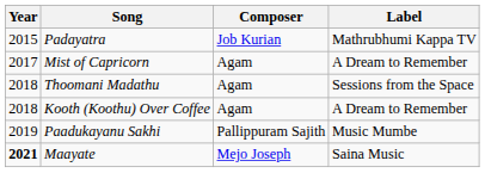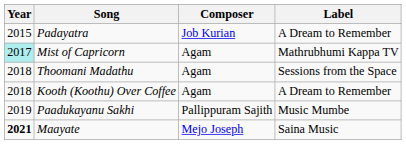 <table class="wikitable">
 <tr>
 <th>Year</th>
 <th>Song</th>
 <th>Composer</th>
 <th>Label</th>
 </tr>
 <tr>
 <td>2015</td>
 <td><em>Padayatra</em></td>
 <td><a href='#'>Job Kurian</a></td>
-<td>Mathrubhumi Kappa TV</td>
+<td>A Dream to Remember</td>
 </tr>
 <tr>
-<td>2017</td>
+<td style="background: paleturquoise;">2017</td>
 <td><em>Mist of Capricorn</em></td>
 <td>Agam</td>
-<td>A Dream to Remember</td>
+<td>Mathrubhumi Kappa TV</td>
 </tr>
 <tr>
 <td>2018</td>
 <td><em>Thoomani Madathu</em></td>
 <td>Agam</td>
 <td>Sessions from the Space</td>
 </tr>
 <tr>
 <td>2018</td>
 <td><em>Kooth (Koothu) Over Coffee</em></td>
 <td>Agam</td>
 <td>A Dream to Remember</td>
 </tr>
 <tr>
 <td>2019</td>
 <td><em>Paadukayanu Sakhi</em></td>
 <td>Pallippuram Sajith</td>
 <td>Music Mumbe</td>
 </tr>
 <tr>
 <td><strong>2021</strong></td>
 <td><em>Maayate</em></td>
 <td><a href='#'>Mejo Joseph</a></td>
 <td>Saina Music</td>
 </tr>
 </table>
